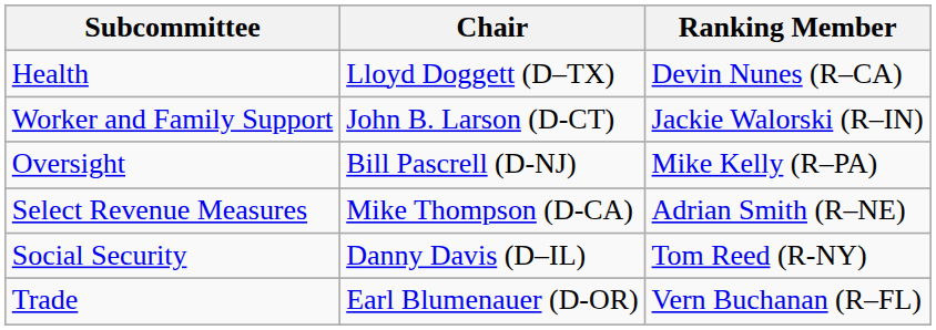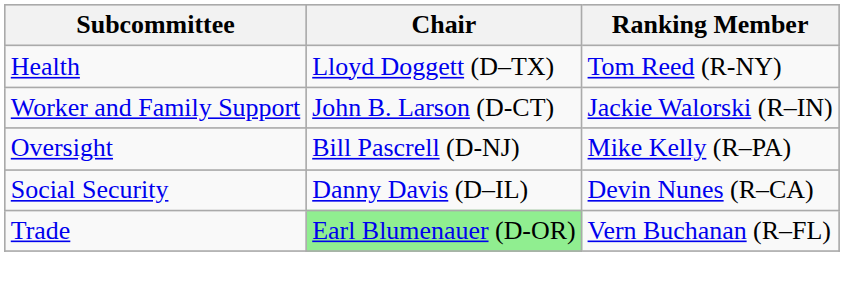 <table class="wikitable">
 <tr>
 <th>Subcommittee</th>
 <th>Chair</th>
 <th>Ranking Member</th>
 </tr>
 <tr>
 <td><a href='#'>Health</a></td>
 <td><a href='#'>Lloyd Doggett</a> (D–TX)</td>
-<td><a href='#'>Devin Nunes</a> (R–CA)</td>
+<td><a href='#'>Tom Reed</a> (R-NY)</td>
 </tr>
 <tr>
 <td><a href='#'>Worker and Family Support</a></td>
 <td><a href='#'>John B. Larson</a> (D-CT)</td>
 <td><a href='#'>Jackie Walorski</a> (R–IN)</td>
 </tr>
 <tr>
 <td><a href='#'>Oversight</a></td>
 <td><a href='#'>Bill Pascrell</a> (D-NJ)</td>
 <td><a href='#'>Mike Kelly</a> (R–PA)</td>
 </tr>
 <tr>
-<td><a href='#'>Select Revenue Measures</a></td>
-<td><a href='#'>Mike Thompson</a> (D-CA)</td>
-<td><a href='#'>Adrian Smith</a> (R–NE)</td>
-</tr>
-<tr>
 <td><a href='#'>Social Security</a></td>
 <td><a href='#'>Danny Davis</a> (D–IL)</td>
-<td><a href='#'>Tom Reed</a> (R-NY)</td>
+<td><a href='#'>Devin Nunes</a> (R–CA)</td>
 </tr>
 <tr>
 <td><a href='#'>Trade</a></td>
-<td><a href='#'>Earl Blumenauer</a> (D-OR)</td>
+<td style="background: lightgreen;"><a href='#'>Earl Blumenauer</a> (D-OR)</td>
 <td><a href='#'>Vern Buchanan</a> (R–FL)</td>
 </tr>
 </table>
